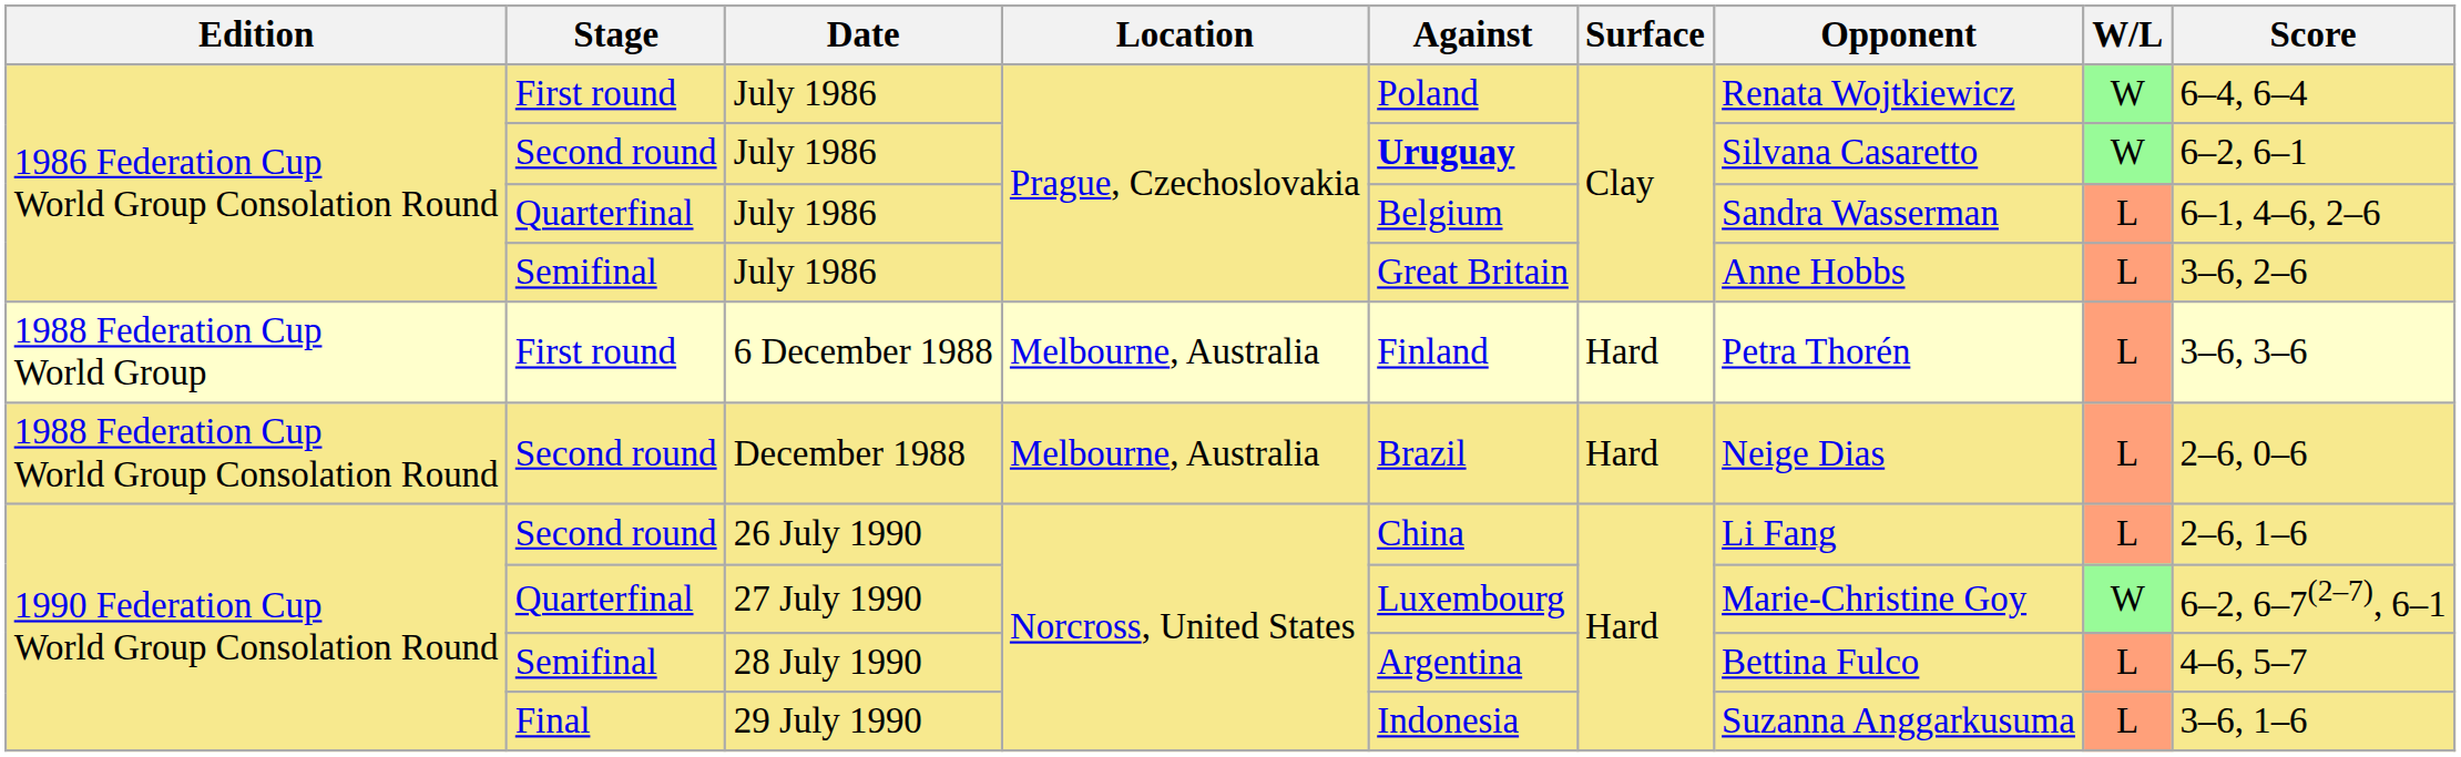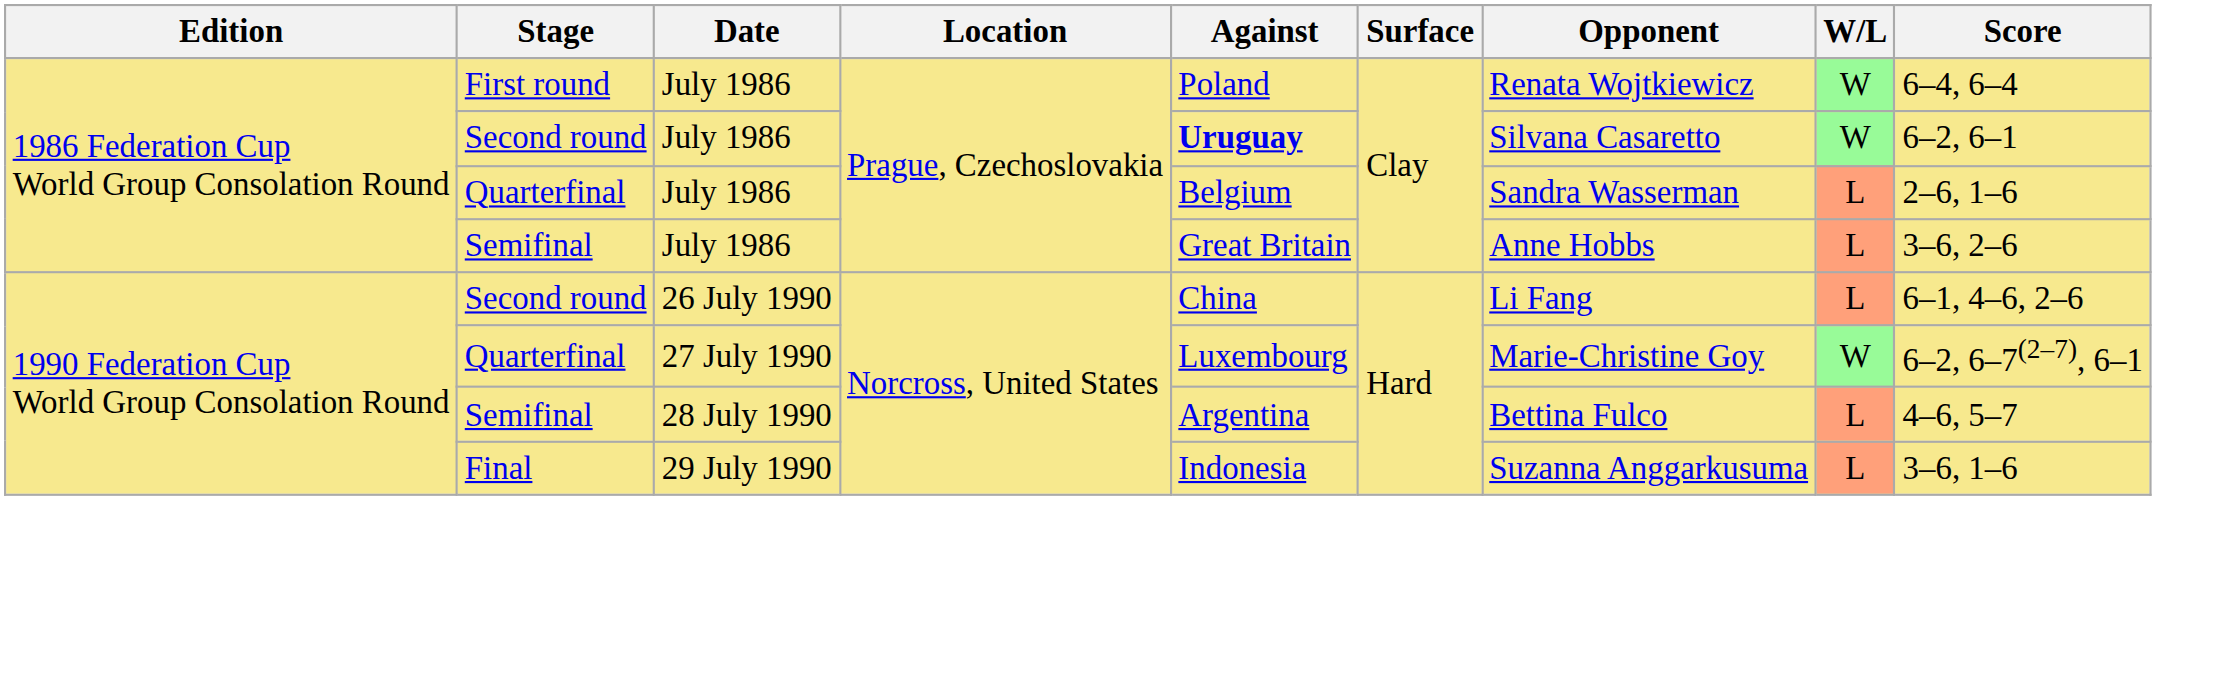 <table class=wikitable style=font-size:97%>
 <tr>
 <th>Edition</th>
 <th>Stage</th>
 <th>Date</th>
 <th>Location</th>
 <th>Against</th>
 <th>Surface</th>
 <th>Opponent</th>
 <th>W/L</th>
 <th>Score</th>
 </tr>
 <tr style="background:#F7E98E;">
 <td rowspan="4"><a href='#'>1986 Federation Cup</a> <br> World Group Consolation Round</td>
 <td><a href='#'>First round</a></td>
 <td>July 1986</td>
 <td rowspan="4"><a href='#'>Prague</a>, Czechoslovakia</td>
 <td> <a href='#'>Poland</a></td>
 <td rowspan="4">Clay</td>
 <td><a href='#'>Renata Wojtkiewicz</a></td>
 <td style="text-align:center; background:#98fb98;">W</td>
 <td>6–4, 6–4</td>
 </tr>
 <tr style="background:#F7E98E;">
 <td><a href='#'>Second round</a></td>
 <td>July 1986</td>
 <td><strong> <a href='#'>Uruguay</a></strong></td>
 <td><a href='#'>Silvana Casaretto</a></td>
 <td style="text-align:center; background:#98fb98;">W</td>
 <td>6–2, 6–1</td>
 </tr>
 <tr style="background:#F7E98E;">
 <td><a href='#'>Quarterfinal</a></td>
 <td>July 1986</td>
 <td> <a href='#'>Belgium</a></td>
 <td><a href='#'>Sandra Wasserman</a></td>
 <td style="text-align:center; background:#ffa07a;">L</td>
-<td>6–1, 4–6, 2–6</td>
+<td>2–6, 1–6</td>
 </tr>
 <tr style="background:#F7E98E;">
 <td><a href='#'>Semifinal</a></td>
 <td>July 1986</td>
 <td> <a href='#'>Great Britain</a></td>
 <td><a href='#'>Anne Hobbs</a></td>
 <td style="text-align:center; background:#ffa07a;">L</td>
 <td>3–6, 2–6</td>
-</tr>
-<tr style="background:#ffffcc;">
-<td><a href='#'>1988 Federation Cup</a> <br> World Group</td>
-<td><a href='#'>First round</a></td>
-<td>6 December 1988</td>
-<td><a href='#'>Melbourne</a>, Australia</td>
-<td> <a href='#'>Finland</a></td>
-<td>Hard</td>
-<td><a href='#'>Petra Thorén</a></td>
-<td style="text-align:center; background:#ffa07a;">L</td>
-<td>3–6, 3–6</td>
-</tr>
-<tr style="background:#F7E98E;">
-<td><a href='#'>1988 Federation Cup</a> <br> World Group Consolation Round</td>
-<td><a href='#'>Second round</a></td>
-<td>December 1988</td>
-<td><a href='#'>Melbourne</a>, Australia</td>
-<td> <a href='#'>Brazil</a></td>
-<td>Hard</td>
-<td><a href='#'>Neige Dias</a></td>
-<td style="text-align:center; background:#ffa07a;">L</td>
-<td>2–6, 0–6</td>
 </tr>
 <tr style="background:#F7E98E;">
 <td rowspan="4"><a href='#'>1990 Federation Cup</a> <br> World Group Consolation Round</td>
 <td><a href='#'>Second round</a></td>
 <td>26 July 1990</td>
 <td rowspan="4"><a href='#'>Norcross</a>, United States</td>
 <td> <a href='#'>China</a></td>
 <td rowspan="4">Hard</td>
 <td><a href='#'>Li Fang</a></td>
 <td style="text-align:center; background:#ffa07a;">L</td>
-<td>2–6, 1–6</td>
+<td>6–1, 4–6, 2–6</td>
 </tr>
 <tr style="background:#F7E98E;">
 <td><a href='#'>Quarterfinal</a></td>
 <td>27 July 1990</td>
 <td> <a href='#'>Luxembourg</a></td>
 <td><a href='#'>Marie-Christine Goy</a></td>
 <td style="text-align:center; background:#98fb98;">W</td>
 <td>6–2, 6–7<sup>(2–7)</sup>, 6–1</td>
 </tr>
 <tr style="background:#F7E98E;">
 <td><a href='#'>Semifinal</a></td>
 <td>28 July 1990</td>
 <td> <a href='#'>Argentina</a></td>
 <td><a href='#'>Bettina Fulco</a></td>
 <td style="text-align:center; background:#ffa07a;">L</td>
 <td>4–6, 5–7</td>
 </tr>
 <tr style="background:#F7E98E;">
 <td><a href='#'>Final</a></td>
 <td>29 July 1990</td>
 <td> <a href='#'>Indonesia</a></td>
 <td><a href='#'>Suzanna Anggarkusuma</a></td>
 <td style="text-align:center; background:#ffa07a;">L</td>
 <td>3–6, 1–6</td>
 </tr>
 </table>
